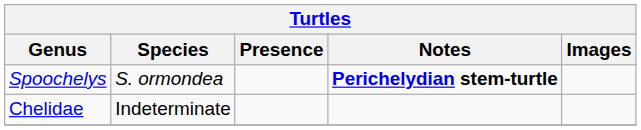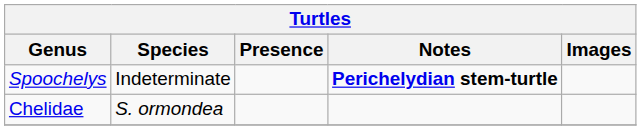 <table class="wikitable" align="center">
 <tr>
 <th colspan="5" align="center"><strong><a href='#'>Turtles</a></strong></th>
 </tr>
 <tr>
 <th>Genus</th>
 <th>Species</th>
 <th>Presence</th>
 <th>Notes</th>
 <th>Images</th>
 </tr>
 <tr>
 <td><em><a href='#'>Spoochelys</a></em></td>
-<td><em>S. ormondea</em></td>
+<td>Indeterminate</td>
 <td></td>
 <td><strong><a href='#'>Perichelydian</a> stem-turtle</strong></td>
 <td></td>
 </tr>
 <tr>
 <td><a href='#'>Chelidae</a></td>
-<td>Indeterminate</td>
+<td><em>S. ormondea</em></td>
 <td></td>
 <td></td>
 <td></td>
 </tr>
 <tr>
 </tr>
 </table>
